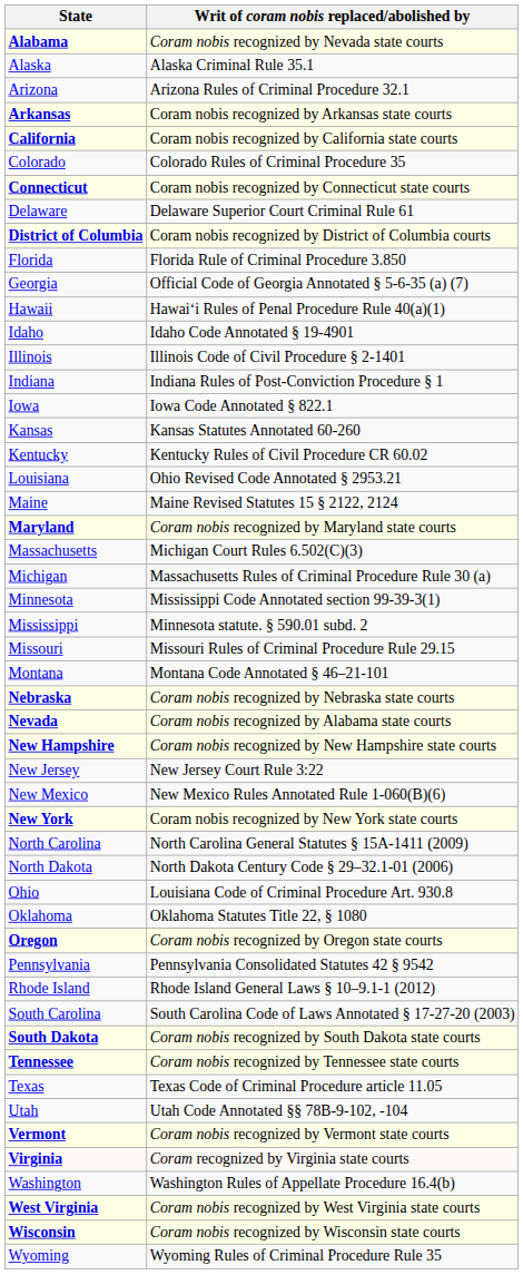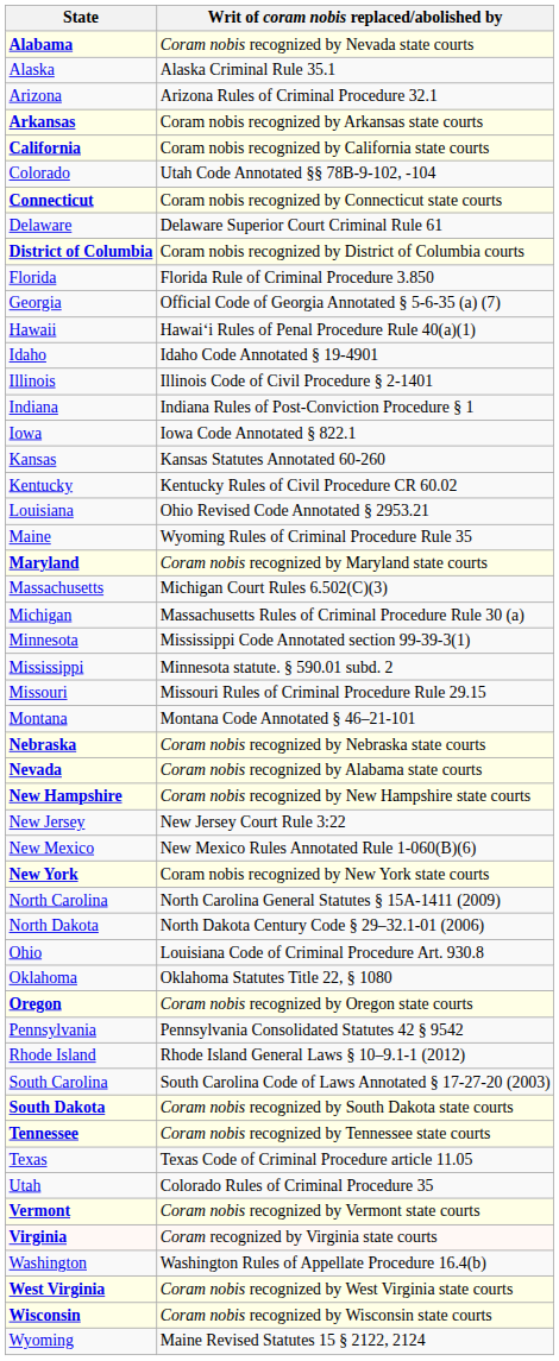 <table class="wikitable">
 <tr>
 <th>State</th>
 <th>Writ of <em>coram nobis</em> replaced/abolished by</th>
 </tr>
 <tr>
 <td style="background:#FFFFE6;"><strong> <a href='#'>Alabama</a></strong></td>
 <td style="background:#FFFFE6;"><em>Coram nobis</em> recognized by Nevada state courts</td>
 </tr>
 <tr>
 <td><a href='#'>Alaska</a></td>
 <td>Alaska Criminal Rule 35.1</td>
 </tr>
 <tr>
 <td><a href='#'>Arizona</a></td>
 <td>Arizona Rules of Criminal Procedure 32.1</td>
 </tr>
 <tr>
 <td style="background:#FFFFE6;"><strong><a href='#'>Arkansas</a></strong></td>
 <td style="background:#FFFFE6;">Coram nobis recognized by Arkansas state courts</td>
 </tr>
 <tr>
 <td style="background:#FFFFE6;"><strong><a href='#'>California</a></strong></td>
 <td style="background:#FFFFE6;">Coram nobis recognized by California state courts</td>
 </tr>
 <tr>
 <td><a href='#'>Colorado</a></td>
-<td>Colorado Rules of Criminal Procedure 35</td>
+<td>Utah Code Annotated §§ 78B-9-102, -104</td>
 </tr>
 <tr>
 <td style="background:#FFFFE6;"><strong><a href='#'>Connecticut</a></strong></td>
 <td style="background:#FFFFE6;">Coram nobis recognized by Connecticut state courts</td>
 </tr>
 <tr>
 <td><a href='#'>Delaware</a></td>
 <td>Delaware Superior Court Criminal Rule 61</td>
 </tr>
 <tr>
 <td style="background:#FFFFE6;"><strong><a href='#'>District of Columbia</a></strong></td>
 <td style="background:#FFFFE6;">Coram nobis recognized by District of Columbia courts</td>
 </tr>
 <tr>
 <td><a href='#'>Florida</a></td>
 <td>Florida Rule of Criminal Procedure 3.850</td>
 </tr>
 <tr>
 <td><a href='#'>Georgia</a></td>
 <td>Official Code of Georgia Annotated § 5-6-35 (a) (7)</td>
 </tr>
 <tr>
 <td><a href='#'>Hawaii</a></td>
 <td>Hawaiʻi Rules of Penal Procedure Rule 40(a)(1)</td>
 </tr>
 <tr>
 <td><a href='#'>Idaho</a></td>
 <td>Idaho Code Annotated § 19-4901</td>
 </tr>
 <tr>
 <td><a href='#'>Illinois</a></td>
 <td>Illinois Code of Civil Procedure § 2-1401</td>
 </tr>
 <tr>
 <td><a href='#'>Indiana</a></td>
 <td>Indiana Rules of Post-Conviction Procedure § 1</td>
 </tr>
 <tr>
 <td><a href='#'>Iowa</a></td>
 <td>Iowa Code Annotated § 822.1</td>
 </tr>
 <tr>
 <td><a href='#'>Kansas</a></td>
 <td>Kansas Statutes Annotated 60-260</td>
 </tr>
 <tr>
 <td><a href='#'>Kentucky</a></td>
 <td>Kentucky Rules of Civil Procedure CR 60.02</td>
 </tr>
 <tr>
 <td><a href='#'>Louisiana</a></td>
 <td>Ohio Revised Code Annotated § 2953.21</td>
 </tr>
 <tr>
 <td><a href='#'>Maine</a></td>
-<td>Maine Revised Statutes 15 § 2122, 2124</td>
+<td>Wyoming Rules of Criminal Procedure Rule 35</td>
 </tr>
 <tr>
 <td style="background:#FFFFE6;"><strong><a href='#'>Maryland</a></strong></td>
 <td style="background:#FFFFE6;"><em>Coram nobis</em> recognized by Maryland state courts</td>
 </tr>
 <tr>
 <td><a href='#'>Massachusetts</a></td>
 <td>Michigan Court Rules 6.502(C)(3)</td>
 </tr>
 <tr>
 <td><a href='#'>Michigan</a></td>
 <td>Massachusetts Rules of Criminal Procedure Rule 30 (a)</td>
 </tr>
 <tr>
 <td><a href='#'>Minnesota</a></td>
 <td>Mississippi Code Annotated section 99-39-3(1)</td>
 </tr>
 <tr>
 <td><a href='#'>Mississippi</a></td>
 <td>Minnesota statute. § 590.01 subd. 2</td>
 </tr>
 <tr>
 <td><a href='#'>Missouri</a></td>
 <td>Missouri Rules of Criminal Procedure Rule 29.15</td>
 </tr>
 <tr>
 <td><a href='#'>Montana</a></td>
 <td>Montana Code Annotated § 46–21-101</td>
 </tr>
 <tr>
 <td style="background:#FFFFE6;"><strong><a href='#'>Nebraska</a></strong></td>
 <td style="background:#FFFFE6;"><em>Coram nobis</em> recognized by Nebraska state courts</td>
 </tr>
 <tr>
 <td style="background:#FFFFE6;"><strong><a href='#'>Nevada</a></strong></td>
 <td style="background:#FFFFE6;"><em>Coram nobis</em> recognized by Alabama state courts</td>
 </tr>
 <tr>
 <td style="background:#FFFFE6;"><strong><a href='#'>New Hampshire</a></strong></td>
 <td style="background:#FFFFE6;"><em>Coram nobis</em> recognized by New Hampshire state courts</td>
 </tr>
 <tr>
 <td><a href='#'>New Jersey</a></td>
 <td>New Jersey Court Rule 3:22</td>
 </tr>
 <tr>
 <td><a href='#'>New Mexico</a></td>
 <td>New Mexico Rules Annotated Rule 1-060(B)(6)</td>
 </tr>
 <tr>
 <td style="background:#FFFFE6;"><strong><a href='#'>New York</a></strong></td>
 <td style="background:#FFFFE6;">Coram nobis recognized by New York state courts</td>
 </tr>
 <tr>
 <td><a href='#'>North Carolina</a></td>
 <td>North Carolina General Statutes § 15A-1411 (2009)</td>
 </tr>
 <tr>
 <td><a href='#'>North Dakota</a></td>
 <td>North Dakota Century Code § 29–32.1-01 (2006)</td>
 </tr>
 <tr>
 <td><a href='#'>Ohio</a></td>
 <td>Louisiana Code of Criminal Procedure Art. 930.8</td>
 </tr>
 <tr>
 <td><a href='#'>Oklahoma</a></td>
 <td>Oklahoma Statutes Title 22, § 1080</td>
 </tr>
 <tr>
 <td style="background:#FFFFE6;"><strong><a href='#'>Oregon</a></strong></td>
 <td style="background:#FFFFE6;"><em>Coram nobis</em> recognized by Oregon state courts</td>
 </tr>
 <tr>
 <td><a href='#'>Pennsylvania</a></td>
 <td>Pennsylvania Consolidated Statutes 42 § 9542</td>
 </tr>
 <tr>
 <td><a href='#'>Rhode Island</a></td>
 <td>Rhode Island General Laws § 10–9.1-1 (2012)</td>
 </tr>
 <tr>
 <td><a href='#'>South Carolina</a></td>
 <td>South Carolina Code of Laws Annotated § 17-27-20 (2003)</td>
 </tr>
 <tr>
 <td style="background:#FFFFE6;"><strong><a href='#'>South Dakota</a></strong></td>
 <td style="background:#FFFFE6;"><em>Coram nobis</em> recognized by South Dakota state courts</td>
 </tr>
 <tr>
 <td style="background:#FFFFE6;"><strong><a href='#'>Tennessee</a></strong></td>
 <td style="background:#FFFFE6;"><em>Coram nobis</em> recognized by Tennessee state courts</td>
 </tr>
 <tr>
 <td><a href='#'>Texas</a></td>
 <td>Texas Code of Criminal Procedure article 11.05</td>
 </tr>
 <tr>
 <td><a href='#'>Utah</a></td>
-<td>Utah Code Annotated §§ 78B-9-102, -104</td>
+<td>Colorado Rules of Criminal Procedure 35</td>
 </tr>
 <tr>
 <td style="background:#FFFFE6;"><strong><a href='#'>Vermont</a></strong></td>
 <td style="background:#FFFFE6;"><em>Coram nobis</em> recognized by Vermont state courts</td>
 </tr>
 <tr>
 <td style="background:#FFF8F5;"><strong><a href='#'>Virginia</a></strong></td>
 <td style="background:#FFF8F5;"><em>Coram </em> recognized by Virginia state courts</td>
 </tr>
 <tr>
 <td><a href='#'>Washington</a></td>
 <td>Washington Rules of Appellate Procedure 16.4(b)</td>
 </tr>
 <tr>
 <td style="background:#FFFFE6;"><strong><a href='#'>West Virginia</a></strong></td>
 <td style="background:#FFFFE6;"><em>Coram nobis</em> recognized by West Virginia state courts</td>
 </tr>
 <tr>
 <td style="background:#FFFFE6;"><strong><a href='#'>Wisconsin</a></strong></td>
 <td style="background:#FFFFE6;"><em>Coram nobis</em> recognized by Wisconsin state courts</td>
 </tr>
 <tr>
 <td><a href='#'>Wyoming</a></td>
-<td>Wyoming Rules of Criminal Procedure Rule 35</td>
+<td>Maine Revised Statutes 15 § 2122, 2124</td>
 </tr>
 </table>
